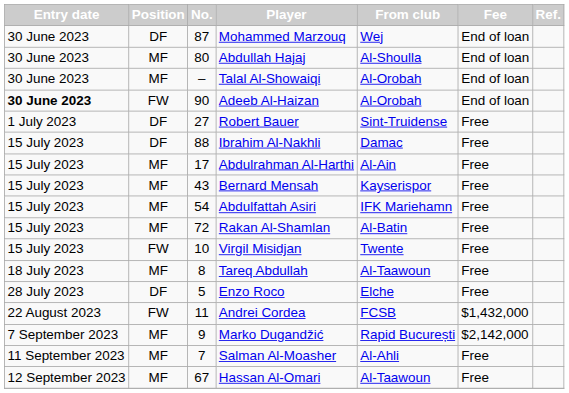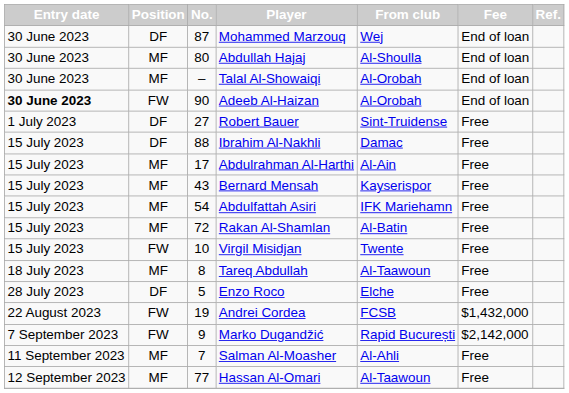 <table class="wikitable sortable">
 <tr>
 <th style="background:#CCCCCC; color:white;"><strong>Entry date</strong></th>
 <th style="background:#CCCCCC; color:white;"><strong>Position</strong></th>
 <th style="background:#CCCCCC; color:white;"><strong>No.</strong></th>
 <th style="background:#CCCCCC; color:white;"><strong>Player</strong></th>
 <th style="background:#CCCCCC; color:white;"><strong>From club</strong></th>
 <th style="background:#CCCCCC; color:white;"><strong>Fee</strong></th>
 <th style="background:#CCCCCC; color:white;"><strong>Ref.</strong></th>
 </tr>
 <tr>
 <td>30 June 2023</td>
 <td style="text-align:center;">DF</td>
 <td style="text-align:center;">87</td>
 <td style="text-align:left;"> <a href='#'>Mohammed Marzouq</a></td>
 <td style="text-align:left;"> <a href='#'>Wej</a></td>
 <td>End of loan</td>
 <td></td>
 </tr>
 <tr>
 <td>30 June 2023</td>
 <td style="text-align:center;">MF</td>
 <td style="text-align:center;">80</td>
 <td style="text-align:left;"> <a href='#'>Abdullah Hajaj</a></td>
 <td style="text-align:left;"> <a href='#'>Al-Shoulla</a></td>
 <td>End of loan</td>
 <td></td>
 </tr>
 <tr>
 <td>30 June 2023</td>
 <td style="text-align:center;">MF</td>
 <td style="text-align:center;">–</td>
 <td style="text-align:left;"> <a href='#'>Talal Al-Showaiqi</a></td>
 <td style="text-align:left;"> <a href='#'>Al-Orobah</a></td>
 <td>End of loan</td>
 <td></td>
 </tr>
 <tr>
 <td><strong>30 June 2023</strong></td>
 <td style="text-align:center;">FW</td>
 <td style="text-align:center;">90</td>
 <td style="text-align:left;"> <a href='#'>Adeeb Al-Haizan</a></td>
 <td style="text-align:left;"> <a href='#'>Al-Orobah</a></td>
 <td>End of loan</td>
 <td></td>
 </tr>
 <tr>
 <td>1 July 2023</td>
 <td style="text-align:center;">DF</td>
 <td style="text-align:center;">27</td>
 <td style="text-align:left;"> <a href='#'>Robert Bauer</a></td>
 <td style="text-align:left;"> <a href='#'>Sint-Truidense</a></td>
 <td>Free</td>
 <td></td>
 </tr>
 <tr>
 <td>15 July 2023</td>
 <td style="text-align:center;">DF</td>
 <td style="text-align:center;">88</td>
 <td style="text-align:left;"> <a href='#'>Ibrahim Al-Nakhli</a></td>
 <td style="text-align:left;"> <a href='#'>Damac</a></td>
 <td>Free</td>
 <td></td>
 </tr>
 <tr>
 <td>15 July 2023</td>
 <td style="text-align:center;">MF</td>
 <td style="text-align:center;">17</td>
 <td style="text-align:left;"> <a href='#'>Abdulrahman Al-Harthi</a></td>
 <td style="text-align:left;"> <a href='#'>Al-Ain</a></td>
 <td>Free</td>
 <td></td>
 </tr>
 <tr>
 <td>15 July 2023</td>
 <td style="text-align:center;">MF</td>
 <td style="text-align:center;">43</td>
 <td style="text-align:left;"> <a href='#'>Bernard Mensah</a></td>
 <td style="text-align:left;"> <a href='#'>Kayserispor</a></td>
 <td>Free</td>
 <td></td>
 </tr>
 <tr>
 <td>15 July 2023</td>
 <td style="text-align:center;">MF</td>
 <td style="text-align:center;">54</td>
 <td style="text-align:left;"> <a href='#'>Abdulfattah Asiri</a></td>
 <td style="text-align:left;"> <a href='#'>IFK Mariehamn</a></td>
 <td>Free</td>
 <td></td>
 </tr>
 <tr>
 <td>15 July 2023</td>
 <td style="text-align:center;">MF</td>
 <td style="text-align:center;">72</td>
 <td style="text-align:left;"> <a href='#'>Rakan Al-Shamlan</a></td>
 <td style="text-align:left;"> <a href='#'>Al-Batin</a></td>
 <td>Free</td>
 <td></td>
 </tr>
 <tr>
 <td>15 July 2023</td>
 <td style="text-align:center;">FW</td>
 <td style="text-align:center;">10</td>
 <td style="text-align:left;"> <a href='#'>Virgil Misidjan</a></td>
 <td style="text-align:left;"> <a href='#'>Twente</a></td>
 <td>Free</td>
 <td></td>
 </tr>
 <tr>
 <td>18 July 2023</td>
 <td style="text-align:center;">MF</td>
 <td style="text-align:center;">8</td>
 <td style="text-align:left;"> <a href='#'>Tareq Abdullah</a></td>
 <td style="text-align:left;"> <a href='#'>Al-Taawoun</a></td>
 <td>Free</td>
 <td></td>
 </tr>
 <tr>
 <td>28 July 2023</td>
 <td style="text-align:center;">DF</td>
 <td style="text-align:center;">5</td>
 <td style="text-align:left;"> <a href='#'>Enzo Roco</a></td>
 <td style="text-align:left;"> <a href='#'>Elche</a></td>
 <td>Free</td>
 <td></td>
 </tr>
 <tr>
 <td>22 August 2023</td>
 <td style="text-align:center;">FW</td>
-<td style="text-align:center;">11</td>
+<td style="text-align:center;">19</td>
 <td style="text-align:left;"> <a href='#'>Andrei Cordea</a></td>
 <td style="text-align:left;"> <a href='#'>FCSB</a></td>
 <td>$1,432,000</td>
 <td></td>
 </tr>
 <tr>
 <td>7 September 2023</td>
-<td style="text-align:center;">MF</td>
+<td style="text-align:center;">FW</td>
 <td style="text-align:center;">9</td>
 <td style="text-align:left;"> <a href='#'>Marko Dugandžić</a></td>
 <td style="text-align:left;"> <a href='#'>Rapid București</a></td>
 <td>$2,142,000</td>
 <td></td>
 </tr>
 <tr>
 <td>11 September 2023</td>
 <td style="text-align:center;">MF</td>
 <td style="text-align:center;">7</td>
 <td style="text-align:left;"> <a href='#'>Salman Al-Moasher</a></td>
 <td style="text-align:left;"> <a href='#'>Al-Ahli</a></td>
 <td>Free</td>
 <td></td>
 </tr>
 <tr>
 <td>12 September 2023</td>
 <td style="text-align:center;">MF</td>
-<td style="text-align:center;">67</td>
+<td style="text-align:center;">77</td>
 <td style="text-align:left;"> <a href='#'>Hassan Al-Omari</a></td>
 <td style="text-align:left;"> <a href='#'>Al-Taawoun</a></td>
 <td>Free</td>
 <td></td>
 </tr>
 <tr>
 </tr>
 </table>
